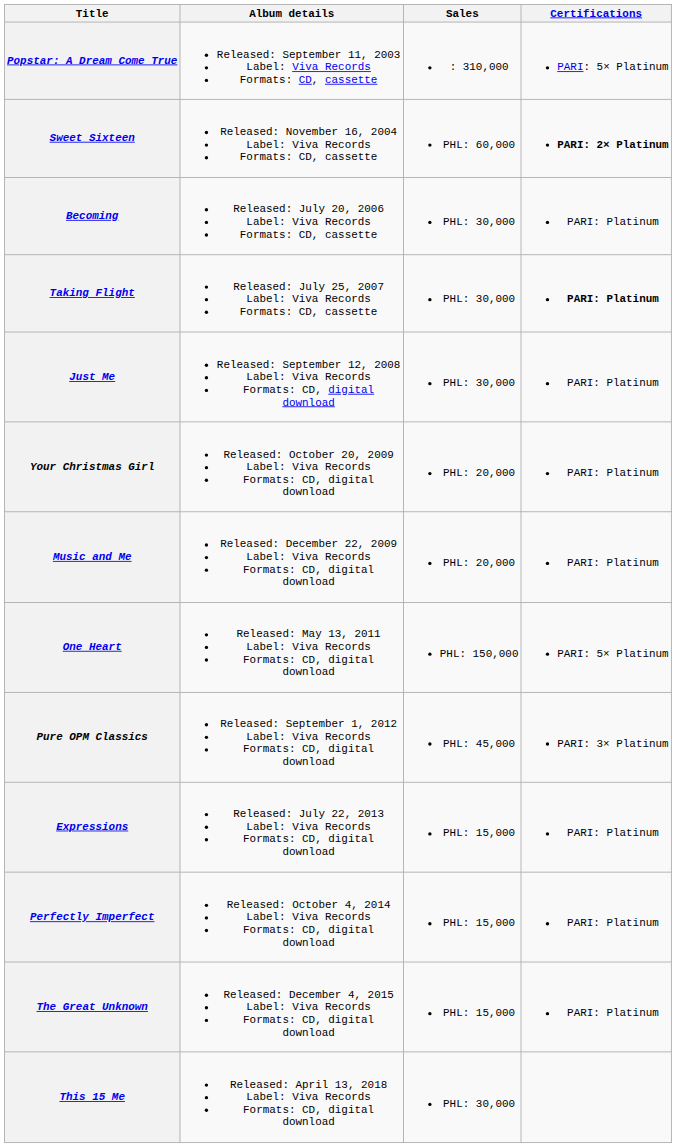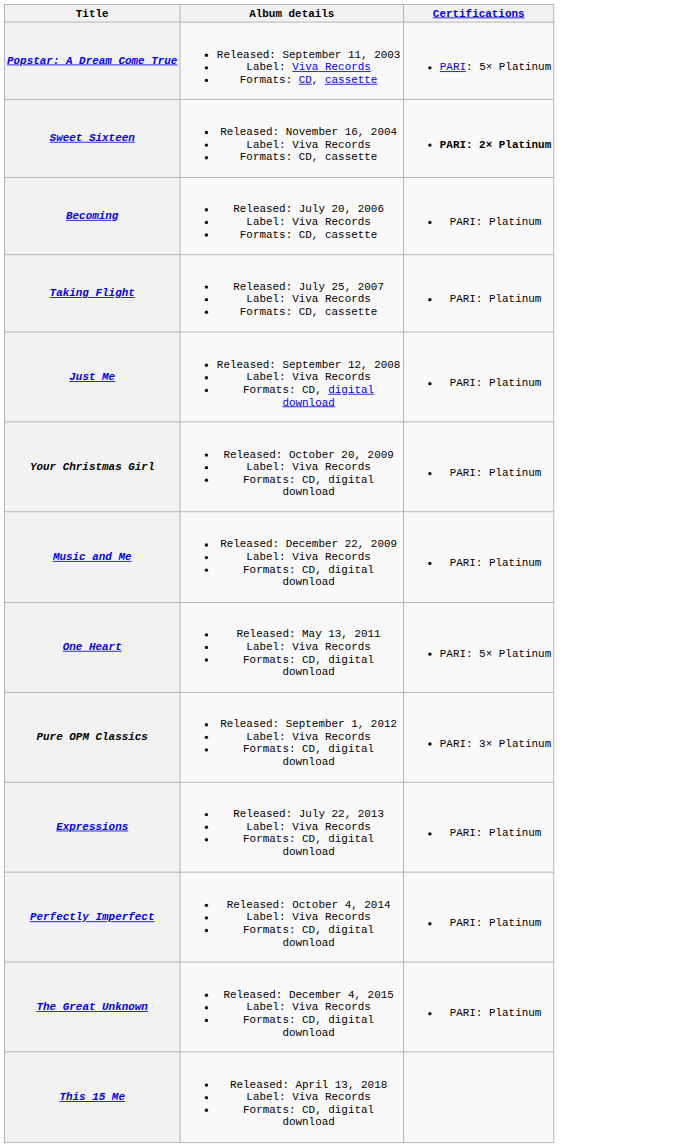 <table class="wikitable plainrowheaders" style="text-align:center;">
 <tr>
 <th>Title</th>
 <th style="width:20em;">Album details</th>
-<th>Sales</th>
 <th><a href='#'>Certifications</a></th>
 </tr>
 <tr>
 <th scope="row"><em><a href='#'>Popstar: A Dream Come True</a></em></th>
 <td><br><ul><li>Released: September 11, 2003</li><li>Label: <a href='#'>Viva Records</a></li><li>Formats: <a href='#'>CD</a>, <a href='#'>cassette</a></li></ul></td>
-<td><br><ul><li>: 310,000</li></ul></td>
 <td><br><ul><li><a href='#'>PARI</a>: 5× Platinum</li></ul></td>
 </tr>
 <tr>
 <th scope="row"><em><a href='#'>Sweet Sixteen</a></em></th>
 <td><br><ul><li>Released: November 16, 2004</li><li>Label: Viva Records</li><li>Formats: CD, cassette</li></ul></td>
-<td><br><ul><li>PHL: 60,000</li></ul></td>
 <td><strong><br><ul><li>PARI: 2× Platinum</li></ul></strong></td>
 </tr>
 <tr>
 <th scope="row"><em><a href='#'>Becoming</a></em></th>
 <td><br><ul><li>Released: July 20, 2006</li><li>Label: Viva Records</li><li>Formats: CD, cassette</li></ul></td>
-<td><br><ul><li>PHL: 30,000</li></ul></td>
 <td><br><ul><li>PARI: Platinum</li></ul></td>
 </tr>
 <tr>
 <th scope="row"><em><a href='#'>Taking Flight</a></em></th>
 <td><br><ul><li>Released: July 25, 2007</li><li>Label: Viva Records</li><li>Formats: CD, cassette</li></ul></td>
-<td><br><ul><li>PHL: 30,000</li></ul></td>
-<td><strong><br><ul><li>PARI: Platinum</li></ul></strong></td>
+<td><br><ul><li>PARI: Platinum</li></ul></td>
 </tr>
 <tr>
 <th scope="row"><em><a href='#'>Just Me</a></em></th>
 <td><br><ul><li>Released: September 12, 2008</li><li>Label: Viva Records</li><li>Formats: CD, <a href='#'>digital download</a></li></ul></td>
-<td><br><ul><li>PHL: 30,000</li></ul></td>
 <td><br><ul><li>PARI: Platinum</li></ul></td>
 </tr>
 <tr>
 <th scope="row"><em>Your Christmas Girl</em></th>
 <td><br><ul><li>Released: October 20, 2009</li><li>Label: Viva Records</li><li>Formats: CD, digital download</li></ul></td>
-<td><br><ul><li>PHL: 20,000</li></ul></td>
 <td><br><ul><li>PARI: Platinum</li></ul></td>
 </tr>
 <tr>
 <th scope="row"><em><a href='#'>Music and Me</a></em></th>
 <td><br><ul><li>Released: December 22, 2009</li><li>Label: Viva Records</li><li>Formats: CD, digital download</li></ul></td>
-<td><br><ul><li>PHL: 20,000</li></ul></td>
 <td><br><ul><li>PARI: Platinum</li></ul></td>
 </tr>
 <tr>
 <th scope="row"><em><a href='#'>One Heart</a></em></th>
 <td><br><ul><li>Released: May 13, 2011</li><li>Label: Viva Records</li><li>Formats: CD, digital download</li></ul></td>
-<td><br><ul><li>PHL: 150,000</li></ul></td>
 <td><br><ul><li>PARI: 5× Platinum</li></ul></td>
 </tr>
 <tr>
 <th scope="row"><em>Pure OPM Classics</em></th>
 <td><br><ul><li>Released: September 1, 2012</li><li>Label: Viva Records</li><li>Formats: CD, digital download</li></ul></td>
-<td><br><ul><li>PHL: 45,000</li></ul></td>
 <td><br><ul><li>PARI: 3× Platinum</li></ul></td>
 </tr>
 <tr>
 <th scope="row"><em><a href='#'>Expressions</a></em></th>
 <td><br><ul><li>Released: July 22, 2013</li><li>Label: Viva Records</li><li>Formats: CD, digital download</li></ul></td>
-<td><br><ul><li>PHL: 15,000</li></ul></td>
 <td><br><ul><li>PARI: Platinum</li></ul></td>
 </tr>
 <tr>
 <th scope="row"><em><a href='#'>Perfectly Imperfect</a></em></th>
 <td><br><ul><li>Released: October 4, 2014</li><li>Label: Viva Records</li><li>Formats: CD, digital download</li></ul></td>
-<td><br><ul><li>PHL: 15,000</li></ul></td>
 <td><br><ul><li>PARI: Platinum</li></ul></td>
 </tr>
 <tr>
 <th scope="row"><em><a href='#'>The Great Unknown</a></em></th>
 <td><br><ul><li>Released: December 4, 2015</li><li>Label: Viva Records</li><li>Formats: CD, digital download</li></ul></td>
-<td><br><ul><li>PHL: 15,000</li></ul></td>
 <td><br><ul><li>PARI: Platinum</li></ul></td>
 </tr>
 <tr>
 <th scope="row"><em><a href='#'>This 15 Me</a></em></th>
 <td><br><ul><li>Released: April 13, 2018</li><li>Label: Viva Records</li><li>Formats: CD, digital download</li></ul></td>
-<td><br><ul><li>PHL: 30,000</li></ul></td>
 <td></td>
 </tr>
 </table>
